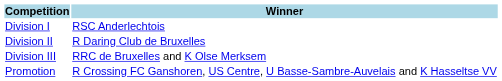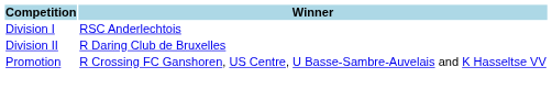 <table>
 <tr style="background:lightblue;">
 <th>Competition</th>
 <th>Winner</th>
 </tr>
 <tr>
 <td><a href='#'>Division I</a></td>
 <td><a href='#'>RSC Anderlechtois</a></td>
 </tr>
 <tr>
 <td><a href='#'>Division II</a></td>
 <td><a href='#'>R Daring Club de Bruxelles</a></td>
 </tr>
 <tr>
-<td><a href='#'>Division III</a></td>
-<td><a href='#'>RRC de Bruxelles</a> and <a href='#'>K Olse Merksem</a></td>
-</tr>
-<tr>
 <td><a href='#'>Promotion</a></td>
 <td><a href='#'>R Crossing FC Ganshoren</a>, <a href='#'>US Centre</a>, <a href='#'>U Basse-Sambre-Auvelais</a> and <a href='#'>K Hasseltse VV</a></td>
 </tr>
 </table>
